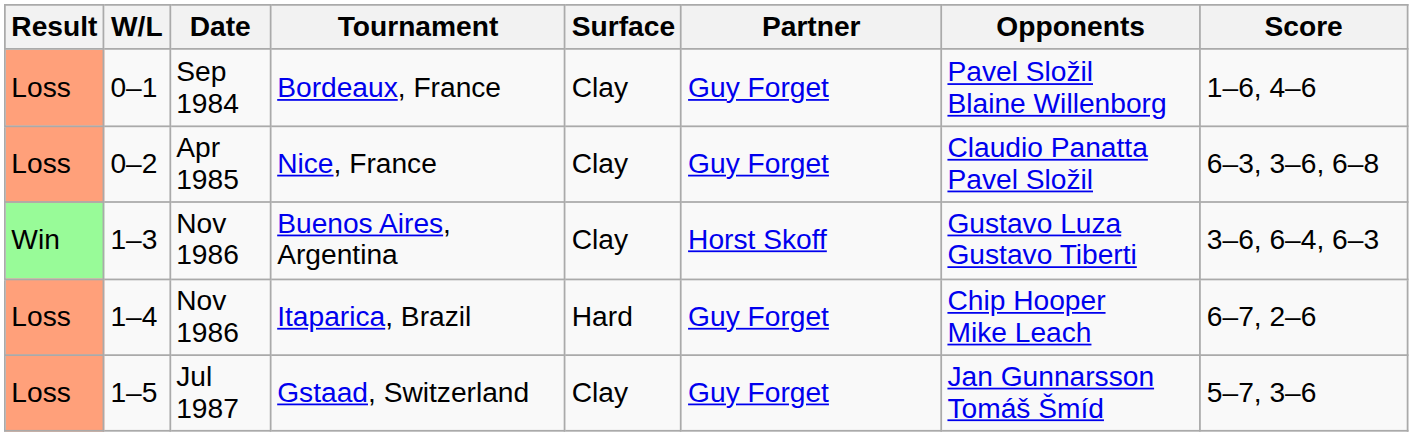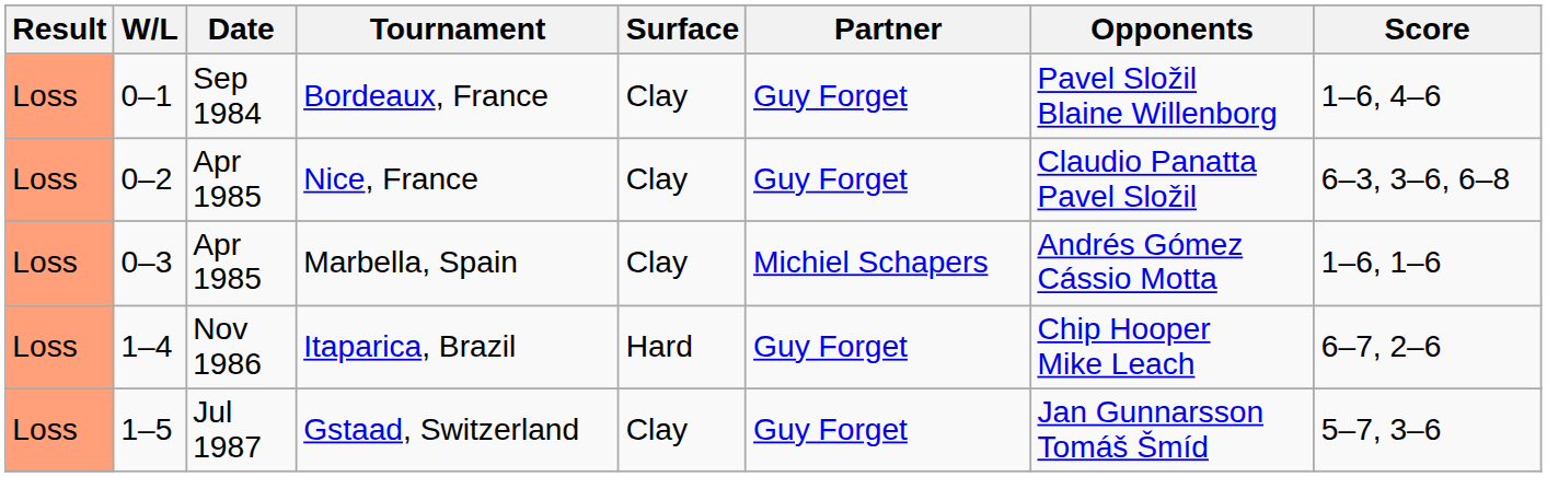 <table class="sortable wikitable">
 <tr>
 <th style="width:40px">Result</th>
 <th style="width:30px" class="unsortable">W/L</th>
 <th style="width:50px">Date</th>
 <th style="width:160px">Tournament</th>
 <th style="width:50px">Surface</th>
 <th style="width:140px">Partner</th>
 <th style="width:140px">Opponents</th>
 <th style="width:110px" class="unsortable">Score</th>
 </tr>
 <tr>
 <td style="background:#ffa07a;">Loss</td>
 <td>0–1</td>
 <td>Sep 1984</td>
 <td><a href='#'>Bordeaux</a>, France</td>
 <td>Clay</td>
 <td> <a href='#'>Guy Forget</a></td>
 <td> <a href='#'>Pavel Složil</a> <br>  <a href='#'>Blaine Willenborg</a></td>
 <td>1–6, 4–6</td>
 </tr>
 <tr>
 <td style="background:#ffa07a;">Loss</td>
 <td>0–2</td>
 <td>Apr 1985</td>
 <td><a href='#'>Nice</a>, France</td>
 <td>Clay</td>
 <td> <a href='#'>Guy Forget</a></td>
 <td> <a href='#'>Claudio Panatta</a> <br>  <a href='#'>Pavel Složil</a></td>
 <td>6–3, 3–6, 6–8</td>
 </tr>
 <tr>
-<td style="background:#98fb98;">Win</td>
-<td>1–3</td>
-<td>Nov 1986</td>
-<td><a href='#'>Buenos Aires</a>, Argentina</td>
+<td style="background:#ffa07a;">Loss</td>
+<td>0–3</td>
+<td>Apr 1985</td>
+<td>Marbella, Spain</td>
 <td>Clay</td>
-<td> <a href='#'>Horst Skoff</a></td>
-<td> <a href='#'>Gustavo Luza</a> <br>  <a href='#'>Gustavo Tiberti</a></td>
-<td>3–6, 6–4, 6–3</td>
+<td> <a href='#'>Michiel Schapers</a></td>
+<td> <a href='#'>Andrés Gómez</a><br> <a href='#'>Cássio Motta</a></td>
+<td>1–6, 1–6</td>
 </tr>
 <tr>
 <td style="background:#ffa07a;">Loss</td>
 <td>1–4</td>
 <td>Nov 1986</td>
 <td><a href='#'>Itaparica</a>, Brazil</td>
 <td>Hard</td>
 <td> <a href='#'>Guy Forget</a></td>
 <td> <a href='#'>Chip Hooper</a> <br>  <a href='#'>Mike Leach</a></td>
 <td>6–7, 2–6</td>
 </tr>
 <tr>
 <td style="background:#ffa07a;">Loss</td>
 <td>1–5</td>
 <td>Jul 1987</td>
 <td><a href='#'>Gstaad</a>, Switzerland</td>
 <td>Clay</td>
 <td> <a href='#'>Guy Forget</a></td>
 <td> <a href='#'>Jan Gunnarsson</a> <br>  <a href='#'>Tomáš Šmíd</a></td>
 <td>5–7, 3–6</td>
 </tr>
 </table>
